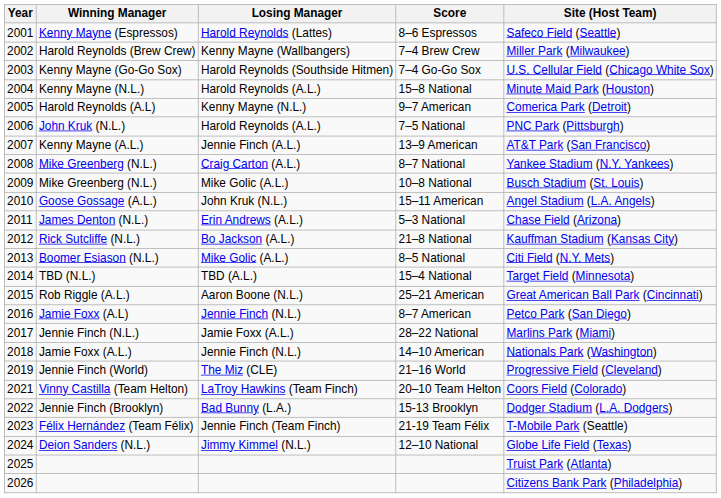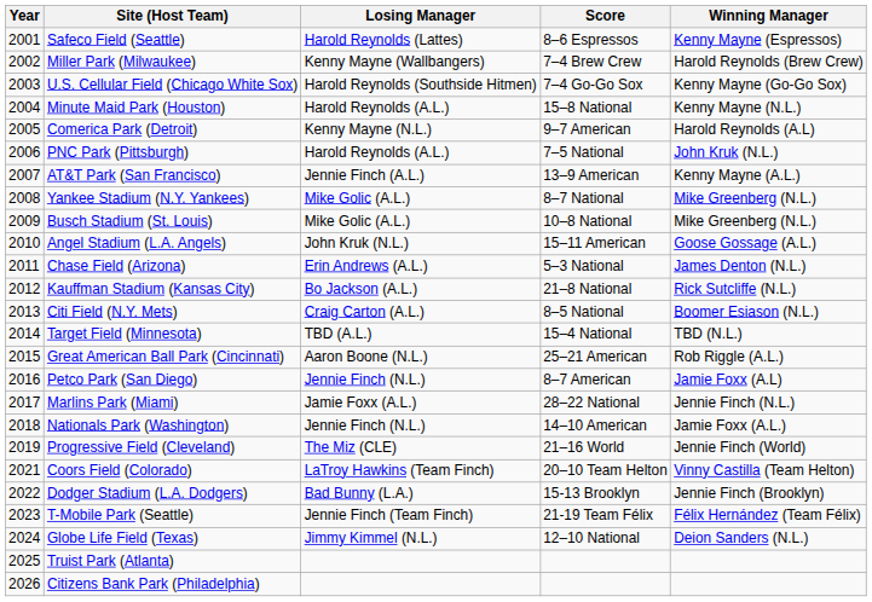 <table class="wikitable">
 <tr>
 <th>Year</th>
-<th>Winning Manager</th>
+<th>Site (Host Team)</th>
 <th>Losing Manager</th>
 <th>Score</th>
-<th>Site (Host Team)</th>
+<th>Winning Manager</th>
 </tr>
 <tr>
 <td>2001</td>
-<td><a href='#'>Kenny Mayne</a> (Espressos)</td>
+<td><a href='#'>Safeco Field</a> (<a href='#'>Seattle</a>)</td>
 <td><a href='#'>Harold Reynolds</a> (Lattes)</td>
 <td>8–6 Espressos</td>
-<td><a href='#'>Safeco Field</a> (<a href='#'>Seattle</a>)</td>
+<td><a href='#'>Kenny Mayne</a> (Espressos)</td>
 </tr>
 <tr>
 <td>2002</td>
-<td>Harold Reynolds (Brew Crew)</td>
+<td><a href='#'>Miller Park</a> (<a href='#'>Milwaukee</a>)</td>
 <td>Kenny Mayne (Wallbangers)</td>
 <td>7–4 Brew Crew</td>
-<td><a href='#'>Miller Park</a> (<a href='#'>Milwaukee</a>)</td>
+<td>Harold Reynolds (Brew Crew)</td>
 </tr>
 <tr>
 <td>2003</td>
-<td>Kenny Mayne (Go-Go Sox)</td>
+<td><a href='#'>U.S. Cellular Field</a> (<a href='#'>Chicago White Sox</a>)</td>
 <td>Harold Reynolds (Southside Hitmen)</td>
 <td>7–4 Go-Go Sox</td>
-<td><a href='#'>U.S. Cellular Field</a> (<a href='#'>Chicago White Sox</a>)</td>
+<td>Kenny Mayne (Go-Go Sox)</td>
 </tr>
 <tr>
 <td>2004</td>
-<td>Kenny Mayne (N.L.)</td>
+<td><a href='#'>Minute Maid Park</a> (<a href='#'>Houston</a>)</td>
 <td>Harold Reynolds (A.L.)</td>
 <td>15–8 National</td>
-<td><a href='#'>Minute Maid Park</a> (<a href='#'>Houston</a>)</td>
+<td>Kenny Mayne (N.L.)</td>
 </tr>
 <tr>
 <td>2005</td>
-<td>Harold Reynolds (A.L)</td>
+<td><a href='#'>Comerica Park</a> (<a href='#'>Detroit</a>)</td>
 <td>Kenny Mayne (N.L.)</td>
 <td>9–7 American</td>
-<td><a href='#'>Comerica Park</a> (<a href='#'>Detroit</a>)</td>
+<td>Harold Reynolds (A.L)</td>
 </tr>
 <tr>
 <td>2006</td>
-<td><a href='#'>John Kruk</a> (N.L.)</td>
+<td><a href='#'>PNC Park</a> (<a href='#'>Pittsburgh</a>)</td>
 <td>Harold Reynolds (A.L.)</td>
 <td>7–5 National</td>
-<td><a href='#'>PNC Park</a> (<a href='#'>Pittsburgh</a>)</td>
+<td><a href='#'>John Kruk</a> (N.L.)</td>
 </tr>
 <tr>
 <td>2007</td>
-<td>Kenny Mayne (A.L.)</td>
+<td><a href='#'>AT&T Park</a> (<a href='#'>San Francisco</a>)</td>
 <td>Jennie Finch (A.L.)</td>
 <td>13–9 American</td>
-<td><a href='#'>AT&T Park</a> (<a href='#'>San Francisco</a>)</td>
+<td>Kenny Mayne (A.L.)</td>
 </tr>
 <tr>
 <td>2008</td>
+<td><a href='#'>Yankee Stadium</a> (<a href='#'>N.Y. Yankees</a>)</td>
+<td><a href='#'>Mike Golic</a> (A.L.)</td>
+<td>8–7 National</td>
 <td><a href='#'>Mike Greenberg</a> (N.L.)</td>
-<td><a href='#'>Craig Carton</a> (A.L.)</td>
-<td>8–7 National</td>
-<td><a href='#'>Yankee Stadium</a> (<a href='#'>N.Y. Yankees</a>)</td>
 </tr>
 <tr>
 <td>2009</td>
-<td>Mike Greenberg (N.L.)</td>
+<td><a href='#'>Busch Stadium</a> (<a href='#'>St. Louis</a>)</td>
 <td>Mike Golic (A.L.)</td>
 <td>10–8 National</td>
-<td><a href='#'>Busch Stadium</a> (<a href='#'>St. Louis</a>)</td>
+<td>Mike Greenberg (N.L.)</td>
 </tr>
 <tr>
 <td>2010</td>
-<td><a href='#'>Goose Gossage</a> (A.L.)</td>
+<td><a href='#'>Angel Stadium</a> (<a href='#'>L.A. Angels</a>)</td>
 <td>John Kruk (N.L.)</td>
 <td>15–11 American</td>
-<td><a href='#'>Angel Stadium</a> (<a href='#'>L.A. Angels</a>)</td>
+<td><a href='#'>Goose Gossage</a> (A.L.)</td>
 </tr>
 <tr>
 <td>2011</td>
-<td><a href='#'>James Denton</a> (N.L.)</td>
+<td><a href='#'>Chase Field</a> (<a href='#'>Arizona</a>)</td>
 <td><a href='#'>Erin Andrews</a> (A.L.)</td>
 <td>5–3 National</td>
-<td><a href='#'>Chase Field</a> (<a href='#'>Arizona</a>)</td>
+<td><a href='#'>James Denton</a> (N.L.)</td>
 </tr>
 <tr>
 <td>2012</td>
-<td><a href='#'>Rick Sutcliffe</a> (N.L.)</td>
+<td><a href='#'>Kauffman Stadium</a> (<a href='#'>Kansas City</a>)</td>
 <td><a href='#'>Bo Jackson</a> (A.L.)</td>
 <td>21–8 National</td>
-<td><a href='#'>Kauffman Stadium</a> (<a href='#'>Kansas City</a>)</td>
+<td><a href='#'>Rick Sutcliffe</a> (N.L.)</td>
 </tr>
 <tr>
 <td>2013</td>
+<td><a href='#'>Citi Field</a> (<a href='#'>N.Y. Mets</a>)</td>
+<td><a href='#'>Craig Carton</a> (A.L.)</td>
+<td>8–5 National</td>
 <td><a href='#'>Boomer Esiason</a> (N.L.)</td>
-<td><a href='#'>Mike Golic</a> (A.L.)</td>
-<td>8–5 National</td>
-<td><a href='#'>Citi Field</a> (<a href='#'>N.Y. Mets</a>)</td>
 </tr>
 <tr>
 <td>2014</td>
-<td>TBD (N.L.)</td>
+<td><a href='#'>Target Field</a> (<a href='#'>Minnesota</a>)</td>
 <td>TBD (A.L.)</td>
 <td>15–4 National</td>
-<td><a href='#'>Target Field</a> (<a href='#'>Minnesota</a>)</td>
+<td>TBD (N.L.)</td>
 </tr>
 <tr>
 <td>2015</td>
-<td>Rob Riggle (A.L.)</td>
+<td><a href='#'>Great American Ball Park</a> (<a href='#'>Cincinnati</a>)</td>
 <td>Aaron Boone (N.L.)</td>
 <td>25–21 American</td>
-<td><a href='#'>Great American Ball Park</a> (<a href='#'>Cincinnati</a>)</td>
+<td>Rob Riggle (A.L.)</td>
 </tr>
 <tr>
 <td>2016</td>
-<td><a href='#'>Jamie Foxx</a> (A.L)</td>
+<td><a href='#'>Petco Park</a> (<a href='#'>San Diego</a>)</td>
 <td><a href='#'>Jennie Finch</a> (N.L.)</td>
 <td>8–7 American</td>
-<td><a href='#'>Petco Park</a> (<a href='#'>San Diego</a>)</td>
+<td><a href='#'>Jamie Foxx</a> (A.L)</td>
 </tr>
 <tr>
 <td>2017</td>
-<td>Jennie Finch (N.L.)</td>
+<td><a href='#'>Marlins Park</a> (<a href='#'>Miami</a>)</td>
 <td>Jamie Foxx (A.L.)</td>
 <td>28–22 National</td>
-<td><a href='#'>Marlins Park</a> (<a href='#'>Miami</a>)</td>
+<td>Jennie Finch (N.L.)</td>
 </tr>
 <tr>
 <td>2018</td>
-<td>Jamie Foxx (A.L.)</td>
+<td><a href='#'>Nationals Park</a> (<a href='#'>Washington</a>)</td>
 <td>Jennie Finch (N.L.)</td>
 <td>14–10 American</td>
-<td><a href='#'>Nationals Park</a> (<a href='#'>Washington</a>)</td>
+<td>Jamie Foxx (A.L.)</td>
 </tr>
 <tr>
 <td>2019</td>
-<td>Jennie Finch (World)</td>
+<td><a href='#'>Progressive Field</a> (<a href='#'>Cleveland</a>)</td>
 <td><a href='#'>The Miz</a> (CLE)</td>
 <td>21–16 World</td>
-<td><a href='#'>Progressive Field</a> (<a href='#'>Cleveland</a>)</td>
+<td>Jennie Finch (World)</td>
 </tr>
 <tr>
 <td>2021</td>
-<td><a href='#'>Vinny Castilla</a> (Team Helton)</td>
+<td><a href='#'>Coors Field</a> (<a href='#'>Colorado</a>)</td>
 <td><a href='#'>LaTroy Hawkins</a> (Team Finch)</td>
 <td>20–10 Team Helton</td>
-<td><a href='#'>Coors Field</a> (<a href='#'>Colorado</a>)</td>
+<td><a href='#'>Vinny Castilla</a> (Team Helton)</td>
 </tr>
 <tr>
 <td>2022</td>
-<td>Jennie Finch (Brooklyn)</td>
+<td><a href='#'>Dodger Stadium</a> (<a href='#'>L.A. Dodgers</a>)</td>
 <td><a href='#'>Bad Bunny</a> (L.A.)</td>
 <td>15-13 Brooklyn</td>
-<td><a href='#'>Dodger Stadium</a> (<a href='#'>L.A. Dodgers</a>)</td>
+<td>Jennie Finch (Brooklyn)</td>
 </tr>
 <tr>
 <td>2023</td>
-<td><a href='#'>Félix Hernández</a> (Team Félix)</td>
+<td><a href='#'>T-Mobile Park</a> (Seattle)</td>
 <td>Jennie Finch (Team Finch)</td>
 <td>21-19 Team Félix</td>
-<td><a href='#'>T-Mobile Park</a> (Seattle)</td>
+<td><a href='#'>Félix Hernández</a> (Team Félix)</td>
 </tr>
 <tr>
 <td>2024</td>
-<td><a href='#'>Deion Sanders</a> (N.L.)</td>
+<td><a href='#'>Globe Life Field</a> (<a href='#'>Texas</a>)</td>
 <td><a href='#'>Jimmy Kimmel</a> (N.L.)</td>
 <td>12–10 National</td>
-<td><a href='#'>Globe Life Field</a> (<a href='#'>Texas</a>)</td>
+<td><a href='#'>Deion Sanders</a> (N.L.)</td>
 </tr>
 <tr>
 <td>2025</td>
+<td><a href='#'>Truist Park</a> (<a href='#'>Atlanta</a>)</td>
 <td></td>
 <td></td>
 <td></td>
-<td><a href='#'>Truist Park</a> (<a href='#'>Atlanta</a>)</td>
 </tr>
 <tr>
 <td>2026</td>
+<td><a href='#'>Citizens Bank Park</a> (<a href='#'>Philadelphia</a>)</td>
 <td></td>
 <td></td>
 <td></td>
-<td><a href='#'>Citizens Bank Park</a> (<a href='#'>Philadelphia</a>)</td>
 </tr>
 </table>
